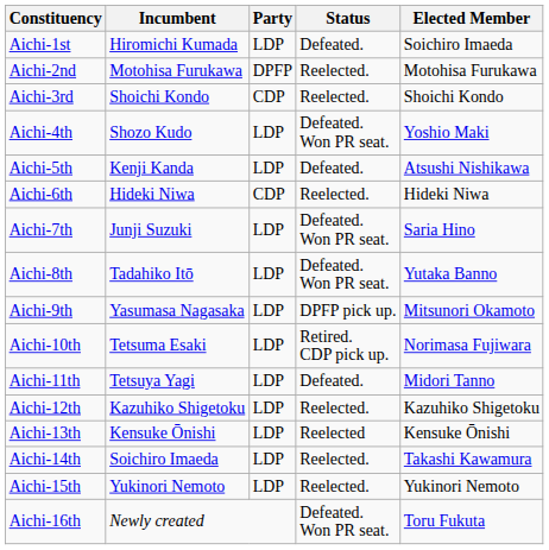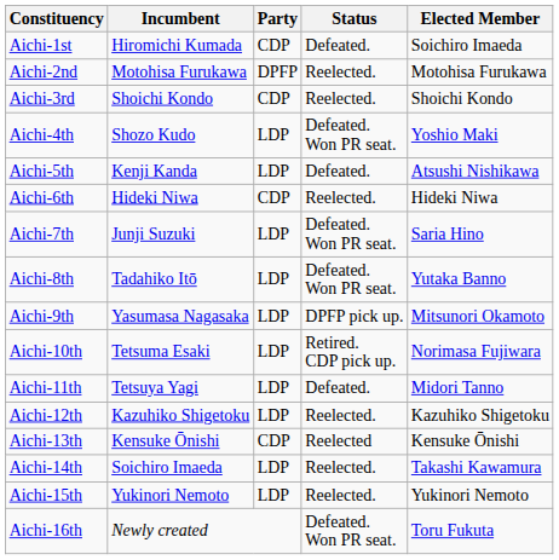 <table class="wikitable">
 <tr>
 <th>Constituency</th>
 <th>Incumbent</th>
 <th>Party</th>
 <th>Status</th>
 <th>Elected Member</th>
 </tr>
 <tr>
 <td><a href='#'>Aichi-1st</a></td>
 <td><a href='#'>Hiromichi Kumada</a></td>
-<td>LDP</td>
+<td>CDP</td>
 <td>Defeated.</td>
 <td>Soichiro Imaeda</td>
 </tr>
 <tr>
 <td><a href='#'>Aichi-2nd</a></td>
 <td><a href='#'>Motohisa Furukawa</a></td>
 <td>DPFP</td>
 <td>Reelected.</td>
 <td>Motohisa Furukawa</td>
 </tr>
 <tr>
 <td><a href='#'>Aichi-3rd</a></td>
 <td><a href='#'>Shoichi Kondo</a></td>
 <td>CDP</td>
 <td>Reelected.</td>
 <td>Shoichi Kondo</td>
 </tr>
 <tr>
 <td><a href='#'>Aichi-4th</a></td>
 <td><a href='#'>Shozo Kudo</a></td>
 <td>LDP</td>
 <td>Defeated.<br>Won PR seat.</td>
 <td><a href='#'>Yoshio Maki</a></td>
 </tr>
 <tr>
 <td><a href='#'>Aichi-5th</a></td>
 <td><a href='#'>Kenji Kanda</a></td>
 <td>LDP</td>
 <td>Defeated.</td>
 <td><a href='#'>Atsushi Nishikawa</a></td>
 </tr>
 <tr>
 <td><a href='#'>Aichi-6th</a></td>
 <td><a href='#'>Hideki Niwa</a></td>
 <td>CDP</td>
 <td>Reelected.</td>
 <td>Hideki Niwa</td>
 </tr>
 <tr>
 <td><a href='#'>Aichi-7th</a></td>
 <td><a href='#'>Junji Suzuki</a></td>
 <td>LDP</td>
 <td>Defeated.<br>Won PR seat.</td>
 <td><a href='#'>Saria Hino</a></td>
 </tr>
 <tr>
 <td><a href='#'>Aichi-8th</a></td>
 <td><a href='#'>Tadahiko Itō</a></td>
 <td>LDP</td>
 <td>Defeated.<br>Won PR seat.</td>
 <td><a href='#'>Yutaka Banno</a></td>
 </tr>
 <tr>
 <td><a href='#'>Aichi-9th</a></td>
 <td><a href='#'>Yasumasa Nagasaka</a></td>
 <td>LDP</td>
 <td>DPFP pick up.</td>
 <td><a href='#'>Mitsunori Okamoto</a></td>
 </tr>
 <tr>
 <td><a href='#'>Aichi-10th</a></td>
 <td><a href='#'>Tetsuma Esaki</a></td>
 <td>LDP</td>
 <td>Retired.<br>CDP pick up.</td>
 <td><a href='#'>Norimasa Fujiwara</a></td>
 </tr>
 <tr>
 <td><a href='#'>Aichi-11th</a></td>
 <td><a href='#'>Tetsuya Yagi</a></td>
 <td>LDP</td>
 <td>Defeated.</td>
 <td><a href='#'>Midori Tanno</a></td>
 </tr>
 <tr>
 <td><a href='#'>Aichi-12th</a></td>
 <td><a href='#'>Kazuhiko Shigetoku</a></td>
 <td>LDP</td>
 <td>Reelected.</td>
 <td>Kazuhiko Shigetoku</td>
 </tr>
 <tr>
 <td><a href='#'>Aichi-13th</a></td>
 <td><a href='#'>Kensuke Ōnishi</a></td>
-<td>LDP</td>
+<td>CDP</td>
 <td>Reelected</td>
 <td>Kensuke Ōnishi</td>
 </tr>
 <tr>
 <td><a href='#'>Aichi-14th</a></td>
 <td><a href='#'>Soichiro Imaeda</a></td>
 <td>LDP</td>
 <td>Reelected.</td>
 <td bgcolor=><a href='#'>Takashi Kawamura</a></td>
 </tr>
 <tr>
 <td><a href='#'>Aichi-15th</a></td>
 <td><a href='#'>Yukinori Nemoto</a></td>
 <td>LDP</td>
 <td>Reelected.</td>
 <td>Yukinori Nemoto</td>
 </tr>
 <tr>
 <td><a href='#'>Aichi-16th</a></td>
 <td colspan=2><em>Newly created</em></td>
 <td>Defeated.<br>Won PR seat.</td>
 <td><a href='#'>Toru Fukuta</a></td>
 </tr>
 </table>
